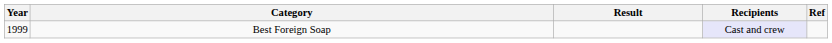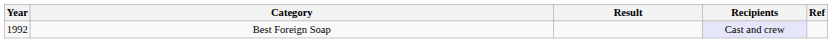 <table class="wikitable" rowspan=2 style="text-align: center;">
 <tr>
 <th scope="col" style="width:1%;">Year</th>
 <th scope="col" style="width:67%;">Category</th>
 <th scope="col" style="width:19%;">Result</th>
 <th scope="col" style="width:18%;">Recipients</th>
 <th>Ref</th>
 </tr>
 <tr>
-<td>1999</td>
+<td>1992</td>
 <td>Best Foreign Soap</td>
 <td></td>
 <td style="background: lavender;">Cast and crew</td>
 <td></td>
 </tr>
 </table>
